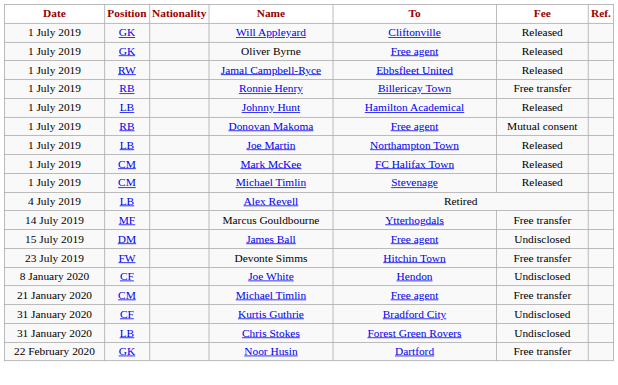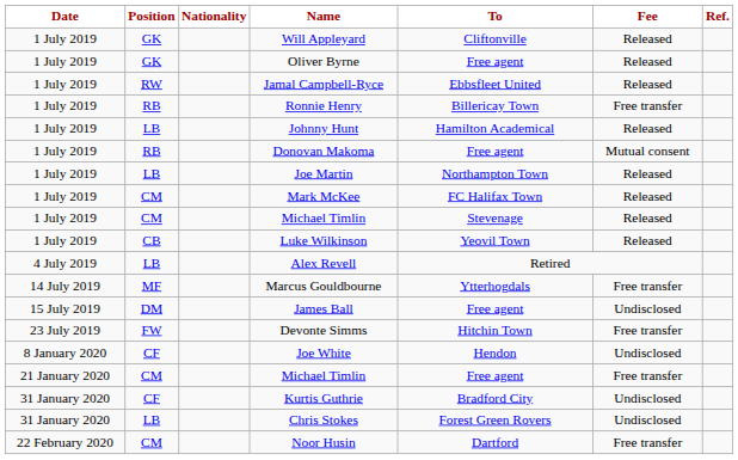 <table class="wikitable"  style="text-align:center; font-size:90%; ">
 <tr>
 <th style="background:#FFFFFF; color:#990000; width:120px;">Date</th>
 <th style="background:#FFFFFF; color:#990000; width:50px;">Position</th>
 <th style="background:#FFFFFF; color:#990000; width:50px;">Nationality</th>
 <th style="background:#FFFFFF; color:#990000; width:150px;">Name</th>
 <th style="background:#FFFFFF; color:#990000; width:200px;">To</th>
 <th style="background:#FFFFFF; color:#990000; width:110px;">Fee</th>
 <th style="background:#FFFFFF; color:#990000; width:25px;">Ref.</th>
 </tr>
 <tr>
 <td>1 July 2019</td>
 <td><a href='#'>GK</a></td>
 <td></td>
 <td><a href='#'>Will Appleyard</a></td>
 <td> <a href='#'>Cliftonville</a></td>
 <td>Released</td>
 <td></td>
 </tr>
 <tr>
 <td>1 July 2019</td>
 <td><a href='#'>GK</a></td>
 <td></td>
 <td>Oliver Byrne</td>
 <td> <a href='#'>Free agent</a></td>
 <td>Released</td>
 <td></td>
 </tr>
 <tr>
 <td>1 July 2019</td>
 <td><a href='#'>RW</a></td>
 <td></td>
 <td><a href='#'>Jamal Campbell-Ryce</a></td>
 <td> <a href='#'>Ebbsfleet United</a></td>
 <td>Released</td>
 <td></td>
 </tr>
 <tr>
 <td>1 July 2019</td>
 <td><a href='#'>RB</a></td>
 <td></td>
 <td><a href='#'>Ronnie Henry</a></td>
 <td> <a href='#'>Billericay Town</a></td>
 <td>Free transfer</td>
 <td></td>
 </tr>
 <tr>
 <td>1 July 2019</td>
 <td><a href='#'>LB</a></td>
 <td></td>
 <td><a href='#'>Johnny Hunt</a></td>
 <td> <a href='#'>Hamilton Academical</a></td>
 <td>Released</td>
 <td></td>
 </tr>
 <tr>
 <td>1 July 2019</td>
 <td><a href='#'>RB</a></td>
 <td></td>
 <td><a href='#'>Donovan Makoma</a></td>
 <td> <a href='#'>Free agent</a></td>
 <td>Mutual consent</td>
 <td></td>
 </tr>
 <tr>
 <td>1 July 2019</td>
 <td><a href='#'>LB</a></td>
 <td></td>
 <td><a href='#'>Joe Martin</a></td>
 <td> <a href='#'>Northampton Town</a></td>
 <td>Released</td>
 <td></td>
 </tr>
 <tr>
 <td>1 July 2019</td>
 <td><a href='#'>CM</a></td>
 <td></td>
 <td><a href='#'>Mark McKee</a></td>
 <td> <a href='#'>FC Halifax Town</a></td>
 <td>Released</td>
 <td></td>
 </tr>
 <tr>
 <td>1 July 2019</td>
 <td><a href='#'>CM</a></td>
 <td></td>
 <td><a href='#'>Michael Timlin</a></td>
 <td> <a href='#'>Stevenage</a></td>
 <td>Released</td>
 <td></td>
 </tr>
 <tr>
+<td>1 July 2019</td>
+<td><a href='#'>CB</a></td>
+<td></td>
+<td><a href='#'>Luke Wilkinson</a></td>
+<td> <a href='#'>Yeovil Town</a></td>
+<td>Released</td>
+<td></td>
+</tr>
+<tr>
 <td>4 July 2019</td>
 <td><a href='#'>LB</a></td>
 <td></td>
 <td><a href='#'>Alex Revell</a></td>
 <td colspan="2">Retired</td>
 <td></td>
 </tr>
 <tr>
 <td>14 July 2019</td>
 <td><a href='#'>MF</a></td>
 <td></td>
 <td>Marcus Gouldbourne</td>
 <td> <a href='#'>Ytterhogdals</a></td>
 <td>Free transfer</td>
 <td></td>
 </tr>
 <tr>
 <td>15 July 2019</td>
 <td><a href='#'>DM</a></td>
 <td></td>
 <td><a href='#'>James Ball</a></td>
 <td> <a href='#'>Free agent</a></td>
 <td>Undisclosed</td>
 <td></td>
 </tr>
 <tr>
 <td>23 July 2019</td>
 <td><a href='#'>FW</a></td>
 <td></td>
 <td>Devonte Simms</td>
 <td> <a href='#'>Hitchin Town</a></td>
 <td>Free transfer</td>
 <td></td>
 </tr>
 <tr>
 <td>8 January 2020</td>
 <td><a href='#'>CF</a></td>
 <td></td>
 <td><a href='#'>Joe White</a></td>
 <td> <a href='#'>Hendon</a></td>
 <td>Undisclosed</td>
 <td></td>
 </tr>
 <tr>
 <td>21 January 2020</td>
 <td><a href='#'>CM</a></td>
 <td></td>
 <td><a href='#'>Michael Timlin</a></td>
 <td> <a href='#'>Free agent</a></td>
 <td>Free transfer</td>
 <td></td>
 </tr>
 <tr>
 <td>31 January 2020</td>
 <td><a href='#'>CF</a></td>
 <td></td>
 <td><a href='#'>Kurtis Guthrie</a></td>
 <td> <a href='#'>Bradford City</a></td>
 <td>Undisclosed</td>
 <td></td>
 </tr>
 <tr>
 <td>31 January 2020</td>
 <td><a href='#'>LB</a></td>
 <td></td>
 <td><a href='#'>Chris Stokes</a></td>
 <td> <a href='#'>Forest Green Rovers</a></td>
 <td>Undisclosed</td>
 <td></td>
 </tr>
 <tr>
 <td>22 February 2020</td>
-<td><a href='#'>GK</a></td>
+<td><a href='#'>CM</a></td>
 <td></td>
 <td><a href='#'>Noor Husin</a></td>
 <td> <a href='#'>Dartford</a></td>
 <td>Free transfer</td>
 <td></td>
 </tr>
 </table>
